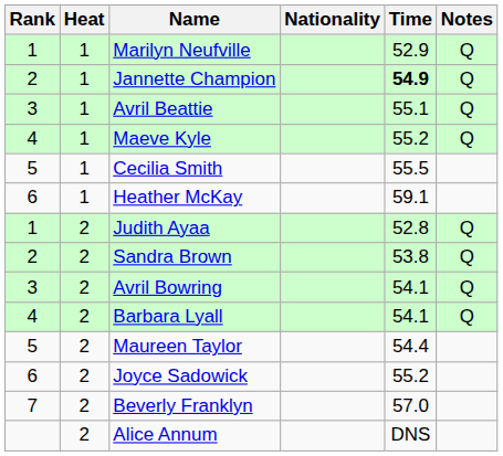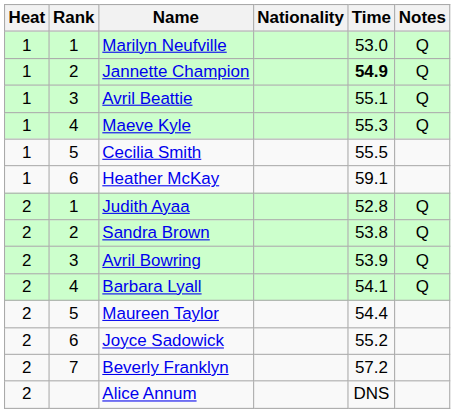 <table class="wikitable sortable" style="text-align:center;">
 <tr>
+<th scope=col>Heat</th>
 <th scope=col>Rank</th>
-<th scope=col>Heat</th>
 <th scope=col>Name</th>
 <th scope=col>Nationality</th>
 <th scope=col>Time</th>
 <th>Notes</th>
 </tr>
 <tr style="background-color: #ccffcc;">
 <td>1</td>
 <td>1</td>
 <td style="text-align:left;"><a href='#'>Marilyn Neufville</a></td>
 <td style="text-align:left;"></td>
-<td>52.9</td>
+<td>53.0</td>
 <td>Q</td>
 </tr>
 <tr style="background-color: #ccffcc;">
+<td>1</td>
 <td>2</td>
-<td>1</td>
 <td style="text-align:left;"><a href='#'>Jannette Champion</a></td>
 <td style="text-align:left;"></td>
 <td><strong>54.9</strong></td>
 <td>Q</td>
 </tr>
 <tr style="background-color: #ccffcc;">
+<td>1</td>
 <td>3</td>
-<td>1</td>
 <td style="text-align:left;"><a href='#'>Avril Beattie</a></td>
 <td style="text-align:left;"></td>
 <td>55.1</td>
 <td>Q</td>
 </tr>
 <tr style="background-color: #ccffcc;">
+<td>1</td>
 <td>4</td>
-<td>1</td>
 <td style="text-align:left;"><a href='#'>Maeve Kyle</a></td>
 <td style="text-align:left;"></td>
-<td>55.2</td>
+<td>55.3</td>
 <td>Q</td>
 </tr>
 <tr>
+<td>1</td>
 <td>5</td>
-<td>1</td>
 <td style="text-align:left;"><a href='#'>Cecilia Smith</a></td>
 <td style="text-align:left;"></td>
 <td>55.5</td>
 <td></td>
 </tr>
 <tr>
+<td>1</td>
 <td>6</td>
-<td>1</td>
 <td style="text-align:left;"><a href='#'>Heather McKay</a></td>
 <td style="text-align:left;"></td>
 <td>59.1</td>
 <td></td>
 </tr>
 <tr style="background-color: #ccffcc;">
+<td>2</td>
 <td>1</td>
-<td>2</td>
 <td style="text-align:left;"><a href='#'>Judith Ayaa</a></td>
 <td style="text-align:left;"></td>
 <td>52.8</td>
 <td>Q</td>
 </tr>
 <tr style="background-color: #ccffcc;">
 <td>2</td>
 <td>2</td>
 <td style="text-align:left;"><a href='#'>Sandra Brown</a></td>
 <td style="text-align:left;"></td>
 <td>53.8</td>
 <td>Q</td>
 </tr>
 <tr style="background-color: #ccffcc;">
+<td>2</td>
 <td>3</td>
-<td>2</td>
 <td style="text-align:left;"><a href='#'>Avril Bowring</a></td>
 <td style="text-align:left;"></td>
-<td>54.1</td>
+<td>53.9</td>
 <td>Q</td>
 </tr>
 <tr style="background-color: #ccffcc;">
+<td>2</td>
 <td>4</td>
-<td>2</td>
 <td style="text-align:left;"><a href='#'>Barbara Lyall</a></td>
 <td style="text-align:left;"></td>
 <td>54.1</td>
 <td>Q</td>
 </tr>
 <tr>
+<td>2</td>
 <td>5</td>
-<td>2</td>
 <td style="text-align:left;"><a href='#'>Maureen Taylor</a></td>
 <td style="text-align:left;"></td>
 <td>54.4</td>
 <td></td>
 </tr>
 <tr>
+<td>2</td>
 <td>6</td>
-<td>2</td>
 <td style="text-align:left;"><a href='#'>Joyce Sadowick</a></td>
 <td style="text-align:left;"></td>
 <td>55.2</td>
 <td></td>
 </tr>
 <tr>
+<td>2</td>
 <td>7</td>
-<td>2</td>
 <td style="text-align:left;"><a href='#'>Beverly Franklyn</a></td>
 <td style="text-align:left;"></td>
-<td>57.0</td>
+<td>57.2</td>
 <td></td>
 </tr>
 <tr>
+<td>2</td>
 <td data-sort-value="8"></td>
-<td>2</td>
 <td style="text-align:left;"><a href='#'>Alice Annum</a></td>
 <td style="text-align:left;"></td>
 <td data-sort-value="99.9">DNS</td>
 <td></td>
 </tr>
 </table>
